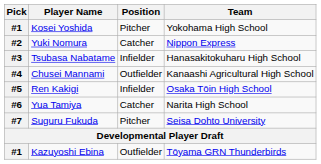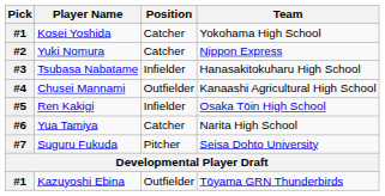 <table class="wikitable">
 <tr>
 <th>Pick</th>
 <th>Player Name</th>
 <th>Position</th>
 <th>Team</th>
 </tr>
 <tr>
 <th>#1</th>
 <td><a href='#'>Kosei Yoshida</a></td>
-<td>Pitcher</td>
+<td>Catcher</td>
 <td>Yokohama High School</td>
 </tr>
 <tr>
 <th>#2</th>
 <td><a href='#'>Yuki Nomura</a></td>
 <td>Catcher</td>
 <td><a href='#'>Nippon Express</a></td>
 </tr>
 <tr>
 <th>#3</th>
 <td><a href='#'>Tsubasa Nabatame</a></td>
 <td>Infielder</td>
 <td>Hanasakitokuharu High School</td>
 </tr>
 <tr>
 <th>#4</th>
 <td><a href='#'>Chusei Mannami</a></td>
 <td>Outfielder</td>
 <td>Kanaashi Agricultural High School</td>
 </tr>
 <tr>
 <th>#5</th>
 <td><a href='#'>Ren Kakigi</a></td>
 <td>Infielder</td>
 <td><a href='#'>Osaka Tōin High School</a></td>
 </tr>
 <tr>
 <th>#6</th>
 <td><a href='#'>Yua Tamiya</a></td>
 <td>Catcher</td>
 <td>Narita High School</td>
 </tr>
 <tr>
 <th>#7</th>
 <td><a href='#'>Suguru Fukuda</a></td>
 <td>Pitcher</td>
 <td><a href='#'>Seisa Dohto University</a></td>
 </tr>
 <tr>
 <th colspan="5">Developmental Player Draft</th>
 </tr>
 <tr>
 <th>#1</th>
 <td><a href='#'>Kazuyoshi Ebina</a></td>
 <td>Outfielder</td>
 <td><a href='#'>Tōyama GRN Thunderbirds</a></td>
 </tr>
 </table>
